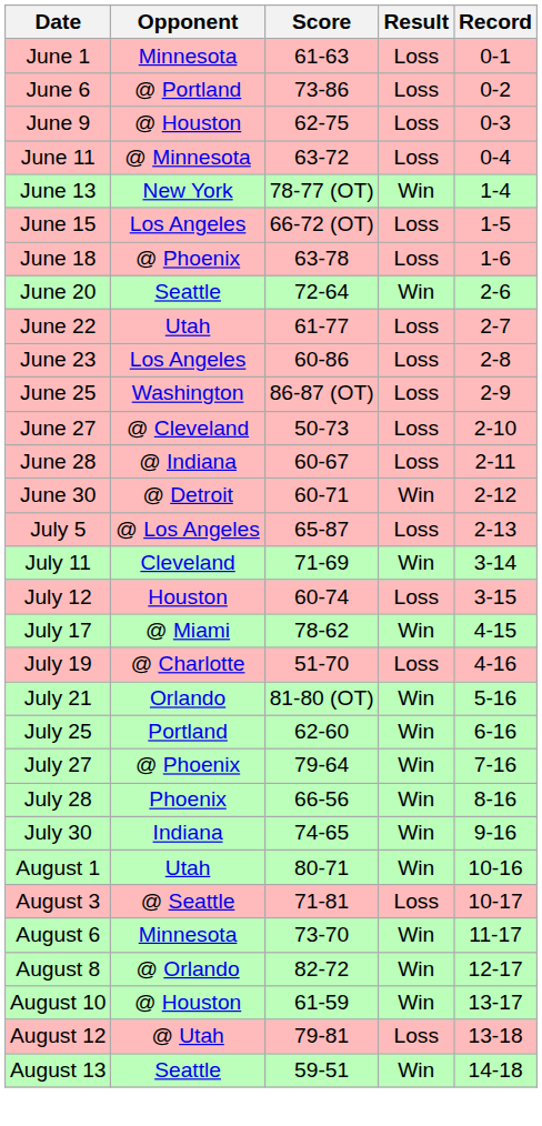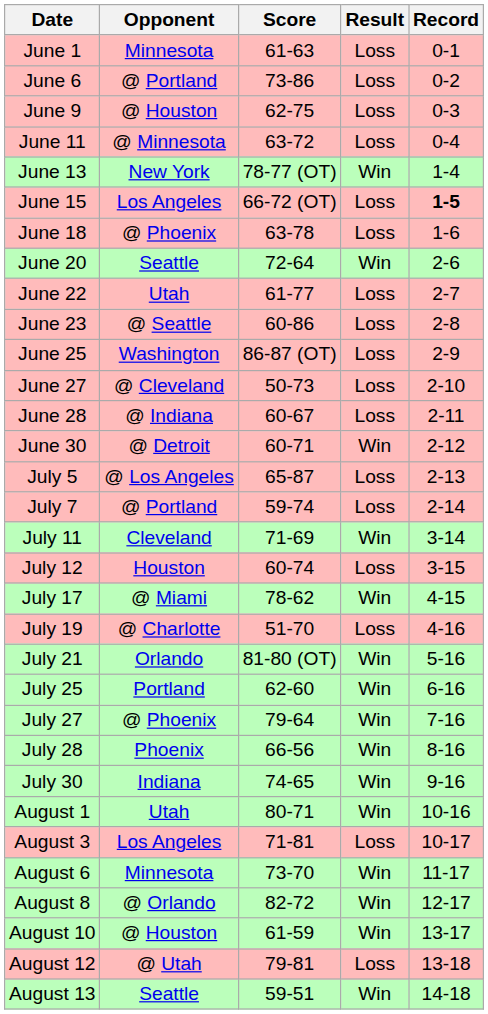 <table class="wikitable">
 <tr>
 <th>Date</th>
 <th>Opponent</th>
 <th>Score</th>
 <th>Result</th>
 <th>Record</th>
 </tr>
 <tr align="center" bgcolor="ffbbbb">
 <td>June 1</td>
 <td><a href='#'>Minnesota</a></td>
 <td>61-63</td>
 <td>Loss</td>
 <td>0-1</td>
 </tr>
 <tr align="center" bgcolor="ffbbbb">
 <td>June 6</td>
 <td>@ <a href='#'>Portland</a></td>
 <td>73-86</td>
 <td>Loss</td>
 <td>0-2</td>
 </tr>
 <tr align="center" bgcolor="ffbbbb">
 <td>June 9</td>
 <td>@ <a href='#'>Houston</a></td>
 <td>62-75</td>
 <td>Loss</td>
 <td>0-3</td>
 </tr>
 <tr align="center" bgcolor="ffbbbb">
 <td>June 11</td>
 <td>@ <a href='#'>Minnesota</a></td>
 <td>63-72</td>
 <td>Loss</td>
 <td>0-4</td>
 </tr>
 <tr align="center" bgcolor="bbffbb">
 <td>June 13</td>
 <td><a href='#'>New York</a></td>
 <td>78-77 (OT)</td>
 <td>Win</td>
 <td>1-4</td>
 </tr>
 <tr align="center" bgcolor="ffbbbb">
 <td>June 15</td>
 <td><a href='#'>Los Angeles</a></td>
 <td>66-72 (OT)</td>
 <td>Loss</td>
-<td>1-5</td>
+<td><strong>1-5</strong></td>
 </tr>
 <tr align="center" bgcolor="ffbbbb">
 <td>June 18</td>
 <td>@ <a href='#'>Phoenix</a></td>
 <td>63-78</td>
 <td>Loss</td>
 <td>1-6</td>
 </tr>
 <tr align="center" bgcolor="bbffbb">
 <td>June 20</td>
 <td><a href='#'>Seattle</a></td>
 <td>72-64</td>
 <td>Win</td>
 <td>2-6</td>
 </tr>
 <tr align="center" bgcolor="ffbbbb">
 <td>June 22</td>
 <td><a href='#'>Utah</a></td>
 <td>61-77</td>
 <td>Loss</td>
 <td>2-7</td>
 </tr>
 <tr align="center" bgcolor="ffbbbb">
 <td>June 23</td>
-<td><a href='#'>Los Angeles</a></td>
+<td>@ <a href='#'>Seattle</a></td>
 <td>60-86</td>
 <td>Loss</td>
 <td>2-8</td>
 </tr>
 <tr align="center" bgcolor="ffbbbb">
 <td>June 25</td>
 <td><a href='#'>Washington</a></td>
 <td>86-87 (OT)</td>
 <td>Loss</td>
 <td>2-9</td>
 </tr>
 <tr align="center" bgcolor="ffbbbb">
 <td>June 27</td>
 <td>@ <a href='#'>Cleveland</a></td>
 <td>50-73</td>
 <td>Loss</td>
 <td>2-10</td>
 </tr>
 <tr align="center" bgcolor="ffbbbb">
 <td>June 28</td>
 <td>@ <a href='#'>Indiana</a></td>
 <td>60-67</td>
 <td>Loss</td>
 <td>2-11</td>
 </tr>
 <tr align="center" bgcolor="ffbbbb">
 <td>June 30</td>
 <td>@ <a href='#'>Detroit</a></td>
 <td>60-71</td>
 <td>Win</td>
 <td>2-12</td>
 </tr>
 <tr align="center" bgcolor="ffbbbb">
 <td>July 5</td>
 <td>@ <a href='#'>Los Angeles</a></td>
 <td>65-87</td>
 <td>Loss</td>
 <td>2-13</td>
+</tr>
+<tr align="center" bgcolor="ffbbbb">
+<td>July 7</td>
+<td>@ <a href='#'>Portland</a></td>
+<td>59-74</td>
+<td>Loss</td>
+<td>2-14</td>
 </tr>
 <tr align="center" bgcolor="bbffbb">
 <td>July 11</td>
 <td><a href='#'>Cleveland</a></td>
 <td>71-69</td>
 <td>Win</td>
 <td>3-14</td>
 </tr>
 <tr align="center" bgcolor="ffbbbb">
 <td>July 12</td>
 <td><a href='#'>Houston</a></td>
 <td>60-74</td>
 <td>Loss</td>
 <td>3-15</td>
 </tr>
 <tr align="center" bgcolor="bbffbb">
 <td>July 17</td>
 <td>@ <a href='#'>Miami</a></td>
 <td>78-62</td>
 <td>Win</td>
 <td>4-15</td>
 </tr>
 <tr align="center" bgcolor="ffbbbb">
 <td>July 19</td>
 <td>@ <a href='#'>Charlotte</a></td>
 <td>51-70</td>
 <td>Loss</td>
 <td>4-16</td>
 </tr>
 <tr align="center" bgcolor="bbffbb">
 <td>July 21</td>
 <td><a href='#'>Orlando</a></td>
 <td>81-80 (OT)</td>
 <td>Win</td>
 <td>5-16</td>
 </tr>
 <tr align="center" bgcolor="bbffbb">
 <td>July 25</td>
 <td><a href='#'>Portland</a></td>
 <td>62-60</td>
 <td>Win</td>
 <td>6-16</td>
 </tr>
 <tr align="center" bgcolor="bbffbb">
 <td>July 27</td>
 <td>@ <a href='#'>Phoenix</a></td>
 <td>79-64</td>
 <td>Win</td>
 <td>7-16</td>
 </tr>
 <tr align="center" bgcolor="bbffbb">
 <td>July 28</td>
 <td><a href='#'>Phoenix</a></td>
 <td>66-56</td>
 <td>Win</td>
 <td>8-16</td>
 </tr>
 <tr align="center" bgcolor="bbffbb">
 <td>July 30</td>
 <td><a href='#'>Indiana</a></td>
 <td>74-65</td>
 <td>Win</td>
 <td>9-16</td>
 </tr>
 <tr align="center" bgcolor="bbffbb">
 <td>August 1</td>
 <td><a href='#'>Utah</a></td>
 <td>80-71</td>
 <td>Win</td>
 <td>10-16</td>
 </tr>
 <tr align="center" bgcolor="ffbbbb">
 <td>August 3</td>
-<td>@ <a href='#'>Seattle</a></td>
+<td><a href='#'>Los Angeles</a></td>
 <td>71-81</td>
 <td>Loss</td>
 <td>10-17</td>
 </tr>
 <tr align="center" bgcolor="bbffbb">
 <td>August 6</td>
 <td><a href='#'>Minnesota</a></td>
 <td>73-70</td>
 <td>Win</td>
 <td>11-17</td>
 </tr>
 <tr align="center" bgcolor="bbffbb">
 <td>August 8</td>
 <td>@ <a href='#'>Orlando</a></td>
 <td>82-72</td>
 <td>Win</td>
 <td>12-17</td>
 </tr>
 <tr align="center" bgcolor="bbffbb">
 <td>August 10</td>
 <td>@ <a href='#'>Houston</a></td>
 <td>61-59</td>
 <td>Win</td>
 <td>13-17</td>
 </tr>
 <tr align="center" bgcolor="ffbbbb">
 <td>August 12</td>
 <td>@ <a href='#'>Utah</a></td>
 <td>79-81</td>
 <td>Loss</td>
 <td>13-18</td>
 </tr>
 <tr align="center" bgcolor="bbffbb">
 <td>August 13</td>
 <td><a href='#'>Seattle</a></td>
 <td>59-51</td>
 <td>Win</td>
 <td>14-18</td>
 </tr>
 </table>
